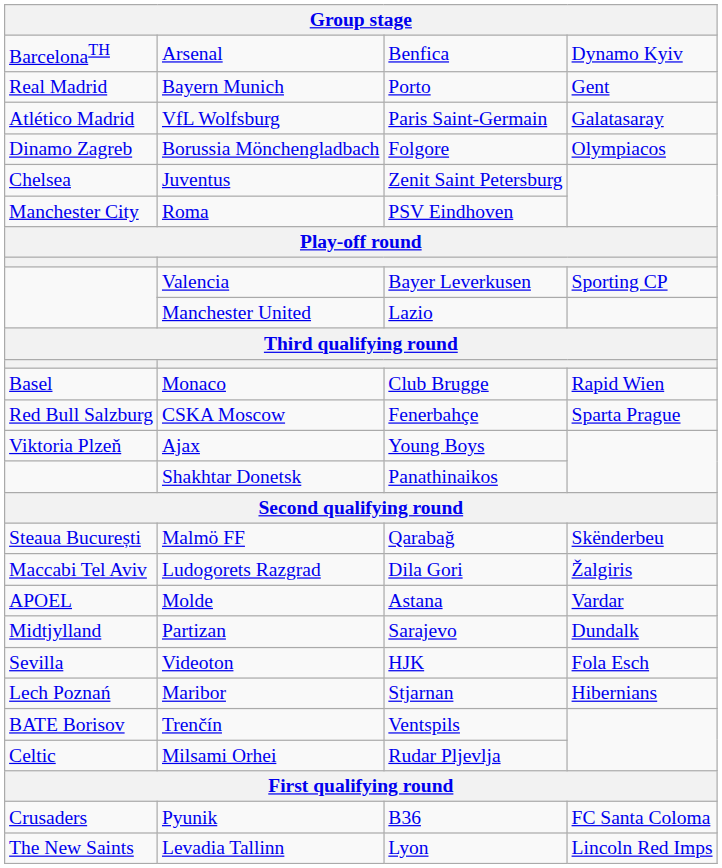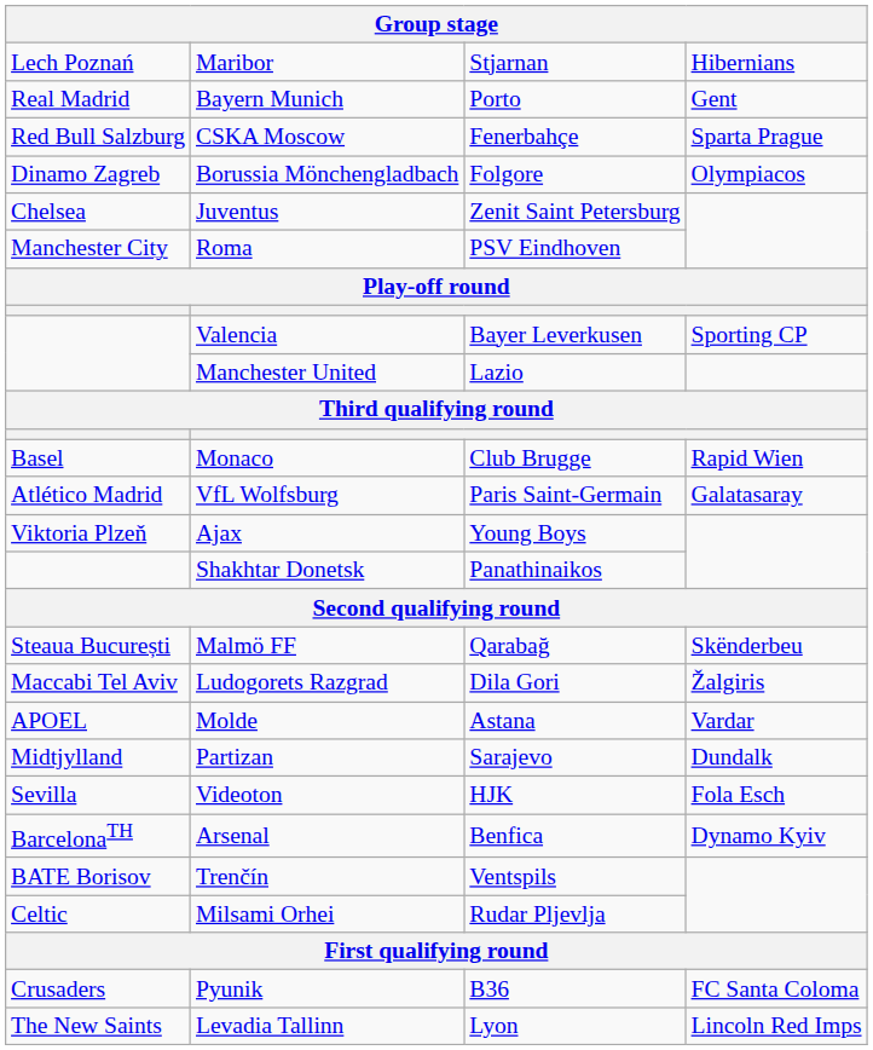 <table class="wikitable">
 <tr>
 <th colspan=4><a href='#'>Group stage</a></th>
 </tr>
 <tr>
-<td> <a href='#'>Barcelona</a><sup><a href='#'>TH</a></sup> </td>
-<td> <a href='#'>Arsenal</a> </td>
-<td> <a href='#'>Benfica</a> </td>
-<td> <a href='#'>Dynamo Kyiv</a> </td>
+<td> <a href='#'>Lech Poznań</a> </td>
+<td> <a href='#'>Maribor</a> </td>
+<td> <a href='#'>Stjarnan</a> </td>
+<td> <a href='#'>Hibernians</a> </td>
 </tr>
 <tr>
 <td> <a href='#'>Real Madrid</a> </td>
 <td> <a href='#'>Bayern Munich</a> </td>
 <td> <a href='#'>Porto</a> </td>
 <td> <a href='#'>Gent</a> </td>
 </tr>
 <tr>
-<td> <a href='#'>Atlético Madrid</a> </td>
-<td> <a href='#'>VfL Wolfsburg</a> </td>
-<td> <a href='#'>Paris Saint-Germain</a> </td>
-<td> <a href='#'>Galatasaray</a> </td>
+<td> <a href='#'>Red Bull Salzburg</a> </td>
+<td> <a href='#'>CSKA Moscow</a> </td>
+<td> <a href='#'>Fenerbahçe</a> </td>
+<td> <a href='#'>Sparta Prague</a> </td>
 </tr>
 <tr>
 <td> <a href='#'>Dinamo Zagreb</a> </td>
 <td> <a href='#'>Borussia Mönchengladbach</a> </td>
 <td> <a href='#'>Folgore</a> </td>
 <td> <a href='#'>Olympiacos</a> </td>
 </tr>
 <tr>
 <td> <a href='#'>Chelsea</a> </td>
 <td> <a href='#'>Juventus</a> </td>
 <td> <a href='#'>Zenit Saint Petersburg</a> </td>
 <td rowspan=2></td>
 </tr>
 <tr>
 <td> <a href='#'>Manchester City</a> </td>
 <td> <a href='#'>Roma</a> </td>
 <td> <a href='#'>PSV Eindhoven</a> </td>
 </tr>
 <tr>
 <th colspan=4><a href='#'>Play-off round</a></th>
 </tr>
 <tr>
 <th></th>
 <th colspan=3></th>
 </tr>
 <tr>
 <td rowspan=2></td>
 <td> <a href='#'>Valencia</a> </td>
 <td> <a href='#'>Bayer Leverkusen</a> </td>
 <td> <a href='#'>Sporting CP</a> </td>
 </tr>
 <tr>
 <td> <a href='#'>Manchester United</a> </td>
 <td> <a href='#'>Lazio</a> </td>
 <td></td>
 </tr>
 <tr>
 <th colspan=4><a href='#'>Third qualifying round</a></th>
 </tr>
 <tr>
 <th></th>
 <th colspan=3></th>
 </tr>
 <tr>
 <td> <a href='#'>Basel</a> </td>
 <td> <a href='#'>Monaco</a> </td>
 <td> <a href='#'>Club Brugge</a> </td>
 <td> <a href='#'>Rapid Wien</a> </td>
 </tr>
 <tr>
-<td> <a href='#'>Red Bull Salzburg</a> </td>
-<td> <a href='#'>CSKA Moscow</a> </td>
-<td> <a href='#'>Fenerbahçe</a> </td>
-<td> <a href='#'>Sparta Prague</a> </td>
+<td> <a href='#'>Atlético Madrid</a> </td>
+<td> <a href='#'>VfL Wolfsburg</a> </td>
+<td> <a href='#'>Paris Saint-Germain</a> </td>
+<td> <a href='#'>Galatasaray</a> </td>
 </tr>
 <tr>
 <td> <a href='#'>Viktoria Plzeň</a> </td>
 <td> <a href='#'>Ajax</a> </td>
 <td> <a href='#'>Young Boys</a> </td>
 <td rowspan=2></td>
 </tr>
 <tr>
 <td></td>
 <td> <a href='#'>Shakhtar Donetsk</a> </td>
 <td> <a href='#'>Panathinaikos</a> </td>
 </tr>
 <tr>
 <th colspan=4><a href='#'>Second qualifying round</a></th>
 </tr>
 <tr>
 <td> <a href='#'>Steaua București</a> </td>
 <td> <a href='#'>Malmö FF</a> </td>
 <td> <a href='#'>Qarabağ</a> </td>
 <td> <a href='#'>Skënderbeu</a> </td>
 </tr>
 <tr>
 <td> <a href='#'>Maccabi Tel Aviv</a> </td>
 <td> <a href='#'>Ludogorets Razgrad</a> </td>
 <td> <a href='#'>Dila Gori</a> </td>
 <td> <a href='#'>Žalgiris</a> </td>
 </tr>
 <tr>
 <td> <a href='#'>APOEL</a> </td>
 <td> <a href='#'>Molde</a> </td>
 <td> <a href='#'>Astana</a> </td>
 <td> <a href='#'>Vardar</a> </td>
 </tr>
 <tr>
 <td> <a href='#'>Midtjylland</a> </td>
 <td> <a href='#'>Partizan</a> </td>
 <td> <a href='#'>Sarajevo</a> </td>
 <td> <a href='#'>Dundalk</a> </td>
 </tr>
 <tr>
 <td> <a href='#'>Sevilla</a> </td>
 <td> <a href='#'>Videoton</a> </td>
 <td> <a href='#'>HJK</a> </td>
 <td> <a href='#'>Fola Esch</a> </td>
 </tr>
 <tr>
-<td> <a href='#'>Lech Poznań</a> </td>
-<td> <a href='#'>Maribor</a> </td>
-<td> <a href='#'>Stjarnan</a> </td>
-<td> <a href='#'>Hibernians</a> </td>
+<td> <a href='#'>Barcelona</a><sup><a href='#'>TH</a></sup> </td>
+<td> <a href='#'>Arsenal</a> </td>
+<td> <a href='#'>Benfica</a> </td>
+<td> <a href='#'>Dynamo Kyiv</a> </td>
 </tr>
 <tr>
 <td> <a href='#'>BATE Borisov</a> </td>
 <td> <a href='#'>Trenčín</a> </td>
 <td> <a href='#'>Ventspils</a> </td>
 <td rowspan=2></td>
 </tr>
 <tr>
 <td> <a href='#'>Celtic</a> </td>
 <td> <a href='#'>Milsami Orhei</a> </td>
 <td> <a href='#'>Rudar Pljevlja</a> </td>
 </tr>
 <tr>
 <th colspan=4><a href='#'>First qualifying round</a></th>
 </tr>
 <tr>
 <td> <a href='#'>Crusaders</a> </td>
 <td> <a href='#'>Pyunik</a> </td>
 <td> <a href='#'>B36</a> </td>
 <td> <a href='#'>FC Santa Coloma</a> </td>
 </tr>
 <tr>
 <td> <a href='#'>The New Saints</a> </td>
 <td> <a href='#'>Levadia Tallinn</a> </td>
 <td> <a href='#'>Lyon</a> </td>
 <td> <a href='#'>Lincoln Red Imps</a> </td>
 </tr>
 </table>
